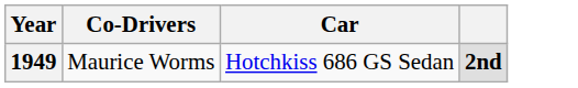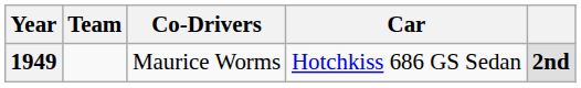 <table class="wikitable" style="text-align:center; font-size:90%">
 <tr>
 <th>Year</th>
+<th>Team</th>
 <th>Co-Drivers</th>
 <th>Car</th>
 <th></th>
 </tr>
 <tr>
 <th>1949</th>
+<td></td>
 <td align="left"> Maurice Worms</td>
 <td align="left"><a href='#'>Hotchkiss</a> 686 GS Sedan</td>
 <td style="background:#dfdfdf;"><strong>2nd</strong></td>
 </tr>
 </table>
